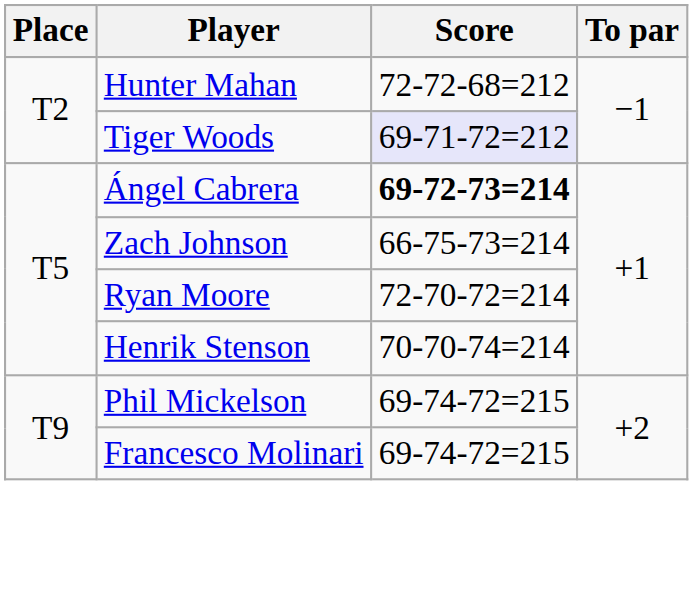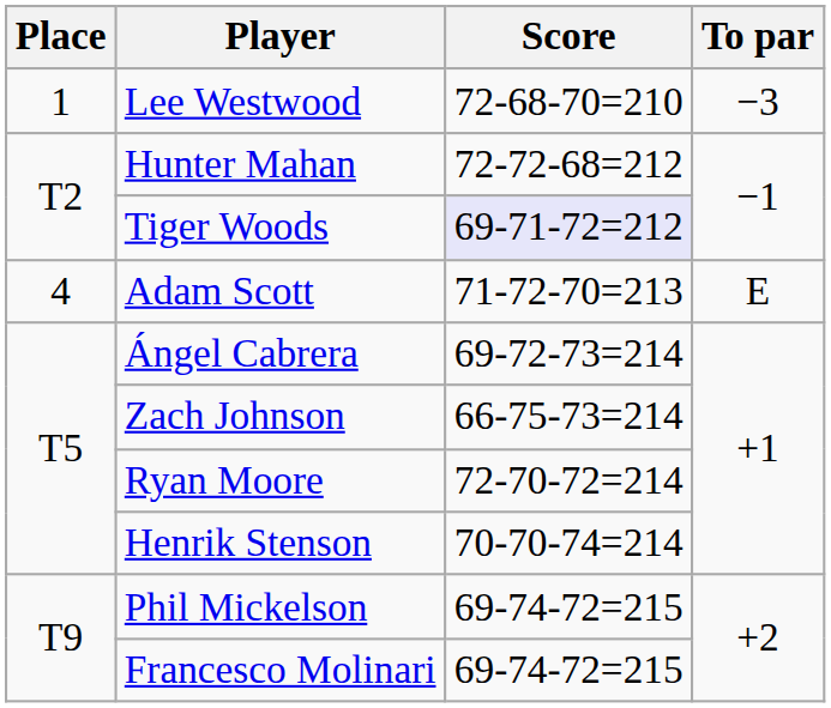 <table class="wikitable">
 <tr>
 <th>Place</th>
 <th>Player</th>
 <th>Score</th>
 <th>To par</th>
+</tr>
+<tr>
+<td align=center>1</td>
+<td> <a href='#'>Lee Westwood</a></td>
+<td>72-68-70=210</td>
+<td align=center>−3</td>
 </tr>
 <tr>
 <td align=center rowspan=2>T2</td>
 <td> <a href='#'>Hunter Mahan</a></td>
 <td>72-72-68=212</td>
 <td align=center rowspan=2>−1</td>
 </tr>
 <tr>
 <td> <a href='#'>Tiger Woods</a></td>
 <td style="background: lavender;">69-71-72=212</td>
 </tr>
 <tr>
+<td align=center>4</td>
+<td> <a href='#'>Adam Scott</a></td>
+<td>71-72-70=213</td>
+<td align=center>E</td>
+</tr>
+<tr>
 <td align=center rowspan=4>T5</td>
 <td> <a href='#'>Ángel Cabrera</a></td>
-<td><strong>69-72-73=214</strong></td>
+<td>69-72-73=214</td>
 <td align=center rowspan=4>+1</td>
 </tr>
 <tr>
 <td> <a href='#'>Zach Johnson</a></td>
 <td>66-75-73=214</td>
 </tr>
 <tr>
 <td> <a href='#'>Ryan Moore</a></td>
 <td>72-70-72=214</td>
 </tr>
 <tr>
 <td> <a href='#'>Henrik Stenson</a></td>
 <td>70-70-74=214</td>
 </tr>
 <tr>
 <td align=center rowspan=2>T9</td>
 <td> <a href='#'>Phil Mickelson</a></td>
 <td>69-74-72=215</td>
 <td align=center rowspan=2>+2</td>
 </tr>
 <tr>
 <td> <a href='#'>Francesco Molinari</a></td>
 <td>69-74-72=215</td>
 </tr>
 </table>
